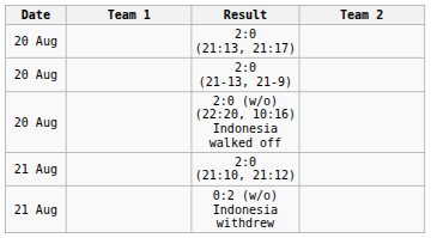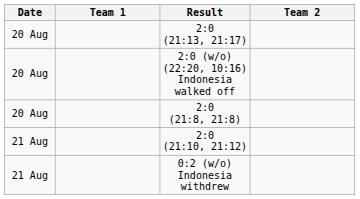 <table class="wikitable" style="text-align:center">
 <tr>
 <th width=60>Date</th>
 <th width=130>Team 1</th>
 <th width=110>Result</th>
 <th width=130>Team 2</th>
 </tr>
 <tr>
 <td>20 Aug</td>
 <td style="text-align:right;"></td>
 <td>2:0 <br> (21:13, 21:17)</td>
 <td style="text-align:left;"></td>
 </tr>
 <tr>
 <td>20 Aug</td>
 <td style="text-align:right;"></td>
-<td>2:0 <br> (21-13, 21-9)</td>
+<td>2:0 (w/o) <br> (22:20, 10:16) <br> Indonesia walked off</td>
 <td style="text-align:left;"></td>
 </tr>
 <tr>
 <td>20 Aug</td>
 <td style="text-align:right;"></td>
-<td>2:0 (w/o) <br> (22:20, 10:16) <br> Indonesia walked off</td>
+<td>2:0 <br> (21:8, 21:8)</td>
 <td style="text-align:left;"></td>
 </tr>
 <tr>
 <td>21 Aug</td>
 <td style="text-align:right;"></td>
 <td>2:0 <br> (21:10, 21:12)</td>
 <td style="text-align:left;"></td>
 </tr>
 <tr>
 <td>21 Aug</td>
 <td style="text-align:right;"></td>
 <td>0:2 (w/o) <br> Indonesia withdrew</td>
 <td style="text-align:left;"></td>
 </tr>
 </table>
